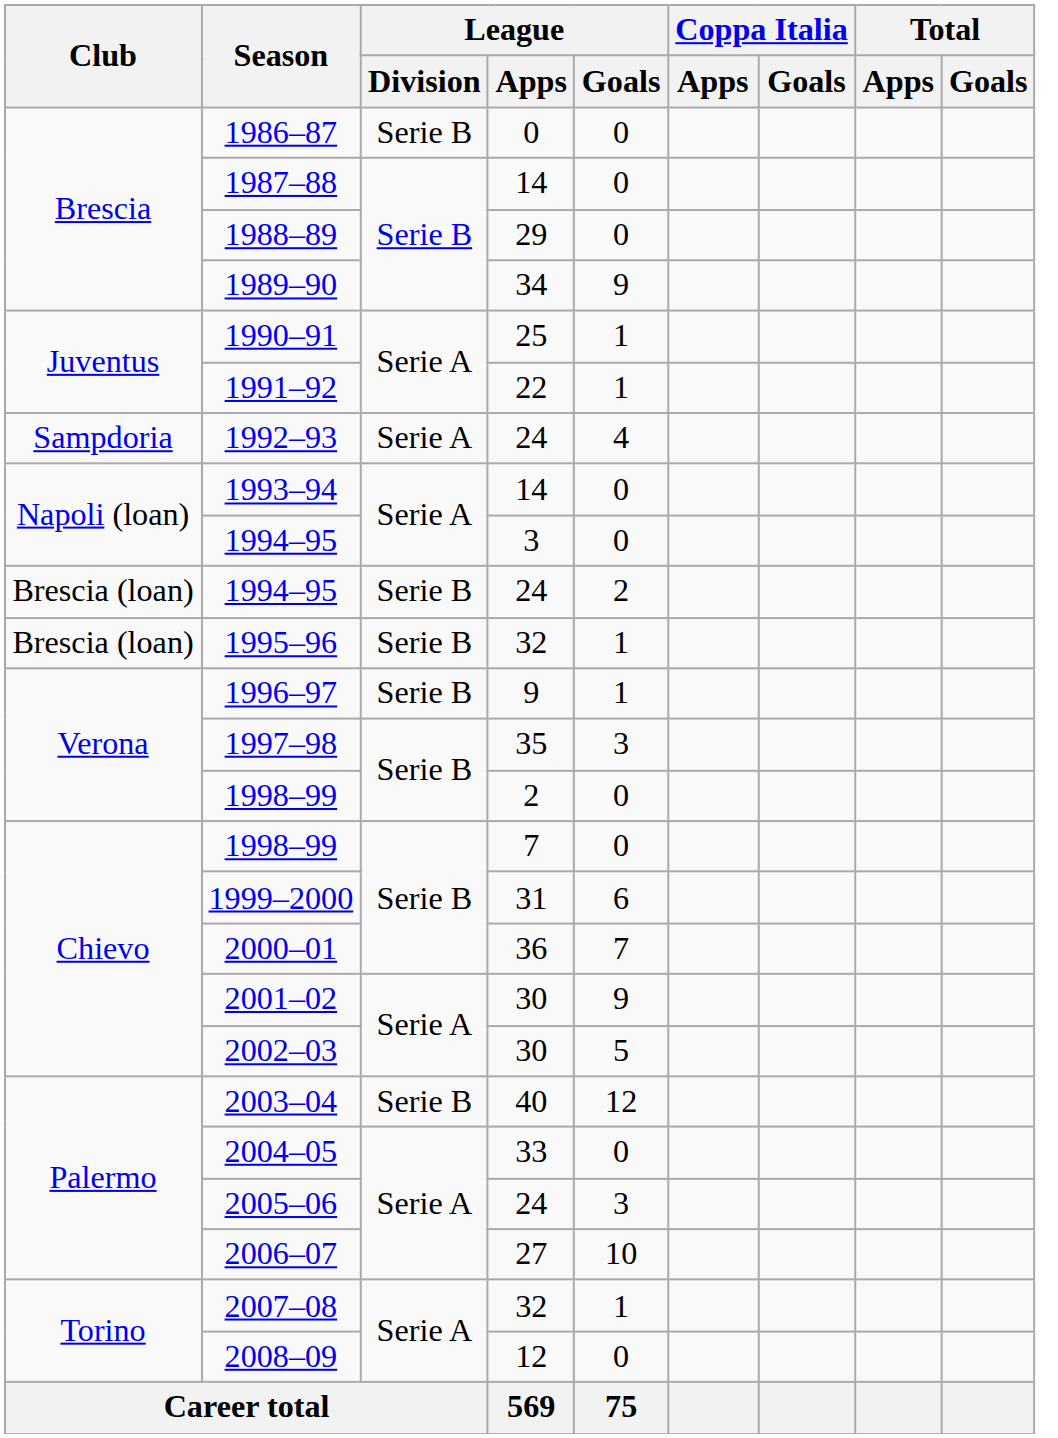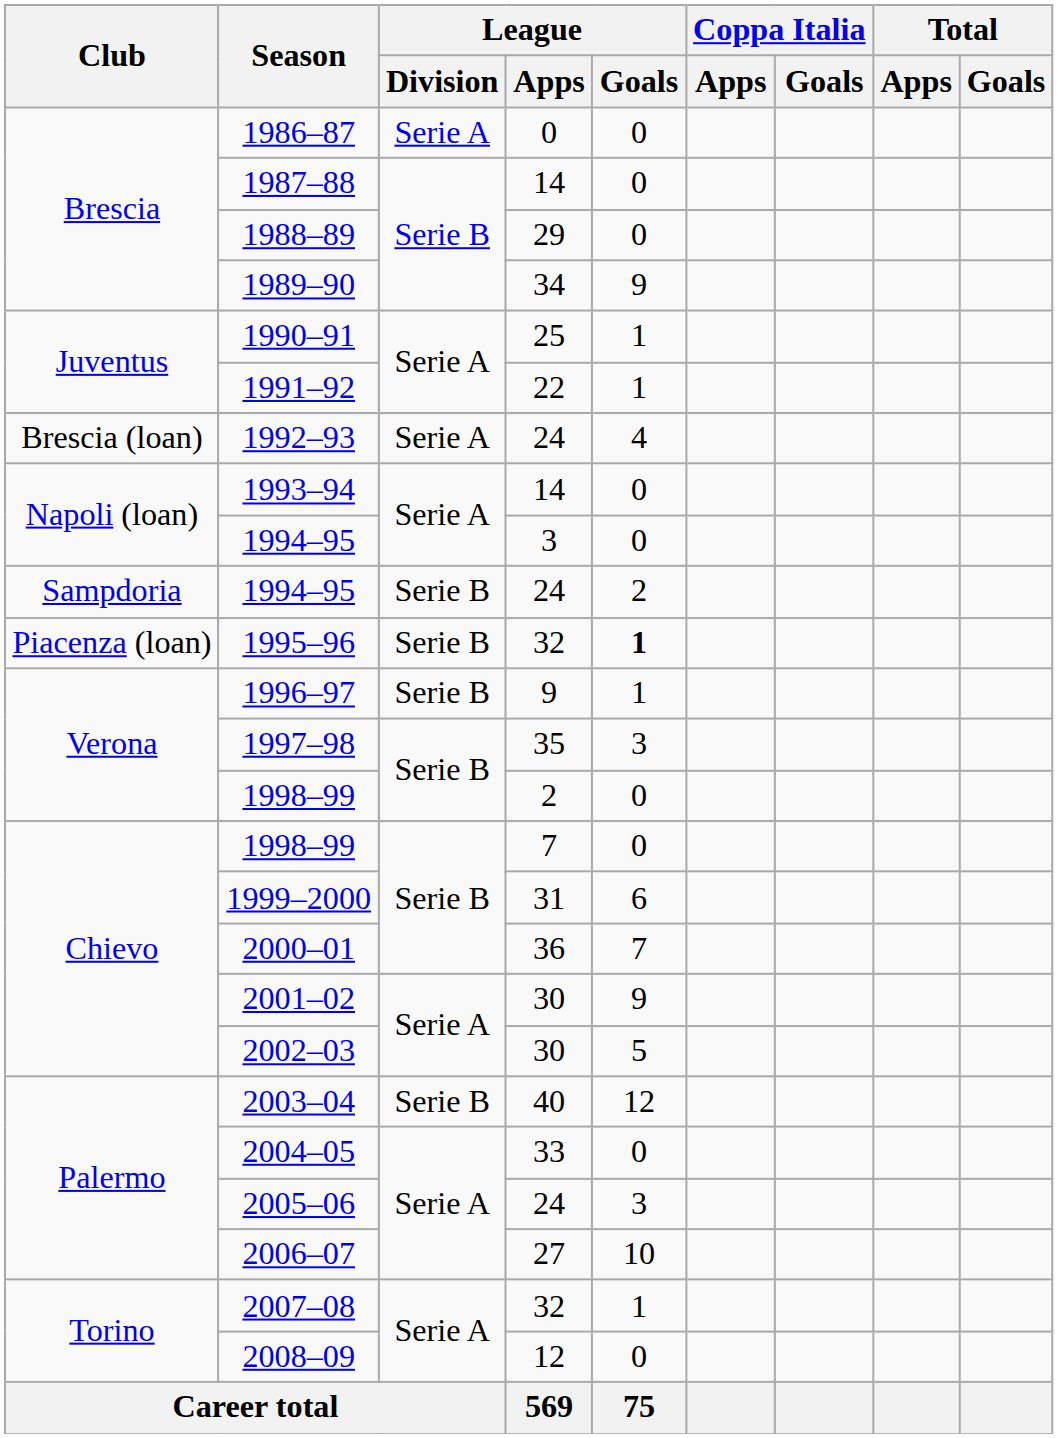 <table class="wikitable" style="text-align:center">
 <tr>
 <th rowspan="2">Club</th>
 <th rowspan="2">Season</th>
 <th colspan="3">League</th>
 <th colspan="2"><a href='#'>Coppa Italia</a></th>
 <th colspan="2">Total</th>
 </tr>
 <tr>
 <th>Division</th>
 <th>Apps</th>
 <th>Goals</th>
 <th>Apps</th>
 <th>Goals</th>
 <th>Apps</th>
 <th>Goals</th>
 </tr>
 <tr>
 <td rowspan="4"><a href='#'>Brescia</a></td>
 <td><a href='#'>1986–87</a></td>
-<td>Serie B</td>
+<td><a href='#'>Serie A</a></td>
 <td>0</td>
 <td>0</td>
 <td></td>
 <td></td>
 <td></td>
 <td></td>
 </tr>
 <tr>
 <td><a href='#'>1987–88</a></td>
 <td rowspan="3"><a href='#'>Serie B</a></td>
 <td>14</td>
 <td>0</td>
 <td></td>
 <td></td>
 <td></td>
 <td></td>
 </tr>
 <tr>
 <td><a href='#'>1988–89</a></td>
 <td>29</td>
 <td>0</td>
 <td></td>
 <td></td>
 <td></td>
 <td></td>
 </tr>
 <tr>
 <td><a href='#'>1989–90</a></td>
 <td>34</td>
 <td>9</td>
 <td></td>
 <td></td>
 <td></td>
 <td></td>
 </tr>
 <tr>
 <td rowspan="2"><a href='#'>Juventus</a></td>
 <td><a href='#'>1990–91</a></td>
 <td rowspan="2">Serie A</td>
 <td>25</td>
 <td>1</td>
 <td></td>
 <td></td>
 <td></td>
 <td></td>
 </tr>
 <tr>
 <td><a href='#'>1991–92</a></td>
 <td>22</td>
 <td>1</td>
 <td></td>
 <td></td>
 <td></td>
 <td></td>
 </tr>
 <tr>
-<td><a href='#'>Sampdoria</a></td>
+<td>Brescia (loan)</td>
 <td><a href='#'>1992–93</a></td>
 <td>Serie A</td>
 <td>24</td>
 <td>4</td>
 <td></td>
 <td></td>
 <td></td>
 <td></td>
 </tr>
 <tr>
 <td rowspan="2"><a href='#'>Napoli</a> (loan)</td>
 <td><a href='#'>1993–94</a></td>
 <td rowspan="2">Serie A</td>
 <td>14</td>
 <td>0</td>
 <td></td>
 <td></td>
 <td></td>
 <td></td>
 </tr>
 <tr>
 <td><a href='#'>1994–95</a></td>
 <td>3</td>
 <td>0</td>
 <td></td>
 <td></td>
 <td></td>
 <td></td>
 </tr>
 <tr>
-<td>Brescia (loan)</td>
+<td><a href='#'>Sampdoria</a></td>
 <td><a href='#'>1994–95</a></td>
 <td>Serie B</td>
 <td>24</td>
 <td>2</td>
 <td></td>
 <td></td>
 <td></td>
 <td></td>
 </tr>
 <tr>
-<td>Brescia (loan)</td>
+<td><a href='#'>Piacenza</a> (loan)</td>
 <td><a href='#'>1995–96</a></td>
 <td>Serie B</td>
 <td>32</td>
-<td>1</td>
+<td><strong>1</strong></td>
 <td></td>
 <td></td>
 <td></td>
 <td></td>
 </tr>
 <tr>
 <td rowspan="3"><a href='#'>Verona</a></td>
 <td><a href='#'>1996–97</a></td>
 <td>Serie B</td>
 <td>9</td>
 <td>1</td>
 <td></td>
 <td></td>
 <td></td>
 <td></td>
 </tr>
 <tr>
 <td><a href='#'>1997–98</a></td>
 <td rowspan="2">Serie B</td>
 <td>35</td>
 <td>3</td>
 <td></td>
 <td></td>
 <td></td>
 <td></td>
 </tr>
 <tr>
 <td><a href='#'>1998–99</a></td>
 <td>2</td>
 <td>0</td>
 <td></td>
 <td></td>
 <td></td>
 <td></td>
 </tr>
 <tr>
 <td rowspan="5"><a href='#'>Chievo</a></td>
 <td><a href='#'>1998–99</a></td>
 <td rowspan="3">Serie B</td>
 <td>7</td>
 <td>0</td>
 <td></td>
 <td></td>
 <td></td>
 <td></td>
 </tr>
 <tr>
 <td><a href='#'>1999–2000</a></td>
 <td>31</td>
 <td>6</td>
 <td></td>
 <td></td>
 <td></td>
 <td></td>
 </tr>
 <tr>
 <td><a href='#'>2000–01</a></td>
 <td>36</td>
 <td>7</td>
 <td></td>
 <td></td>
 <td></td>
 <td></td>
 </tr>
 <tr>
 <td><a href='#'>2001–02</a></td>
 <td rowspan="2">Serie A</td>
 <td>30</td>
 <td>9</td>
 <td></td>
 <td></td>
 <td></td>
 <td></td>
 </tr>
 <tr>
 <td><a href='#'>2002–03</a></td>
 <td>30</td>
 <td>5</td>
 <td></td>
 <td></td>
 <td></td>
 <td></td>
 </tr>
 <tr>
 <td rowspan="4"><a href='#'>Palermo</a></td>
 <td><a href='#'>2003–04</a></td>
 <td>Serie B</td>
 <td>40</td>
 <td>12</td>
 <td></td>
 <td></td>
 <td></td>
 <td></td>
 </tr>
 <tr>
 <td><a href='#'>2004–05</a></td>
 <td rowspan="3">Serie A</td>
 <td>33</td>
 <td>0</td>
 <td></td>
 <td></td>
 <td></td>
 <td></td>
 </tr>
 <tr>
 <td><a href='#'>2005–06</a></td>
 <td>24</td>
 <td>3</td>
 <td></td>
 <td></td>
 <td></td>
 <td></td>
 </tr>
 <tr>
 <td><a href='#'>2006–07</a></td>
 <td>27</td>
 <td>10</td>
 <td></td>
 <td></td>
 <td></td>
 <td></td>
 </tr>
 <tr>
 <td rowspan="2"><a href='#'>Torino</a></td>
 <td><a href='#'>2007–08</a></td>
 <td rowspan="2">Serie A</td>
 <td>32</td>
 <td>1</td>
 <td></td>
 <td></td>
 <td></td>
 <td></td>
 </tr>
 <tr>
 <td><a href='#'>2008–09</a></td>
 <td>12</td>
 <td>0</td>
 <td></td>
 <td></td>
 <td></td>
 <td></td>
 </tr>
 <tr>
 <th colspan="3">Career total</th>
 <th>569</th>
 <th>75</th>
 <th></th>
 <th></th>
 <th></th>
 <th></th>
 </tr>
 </table>
